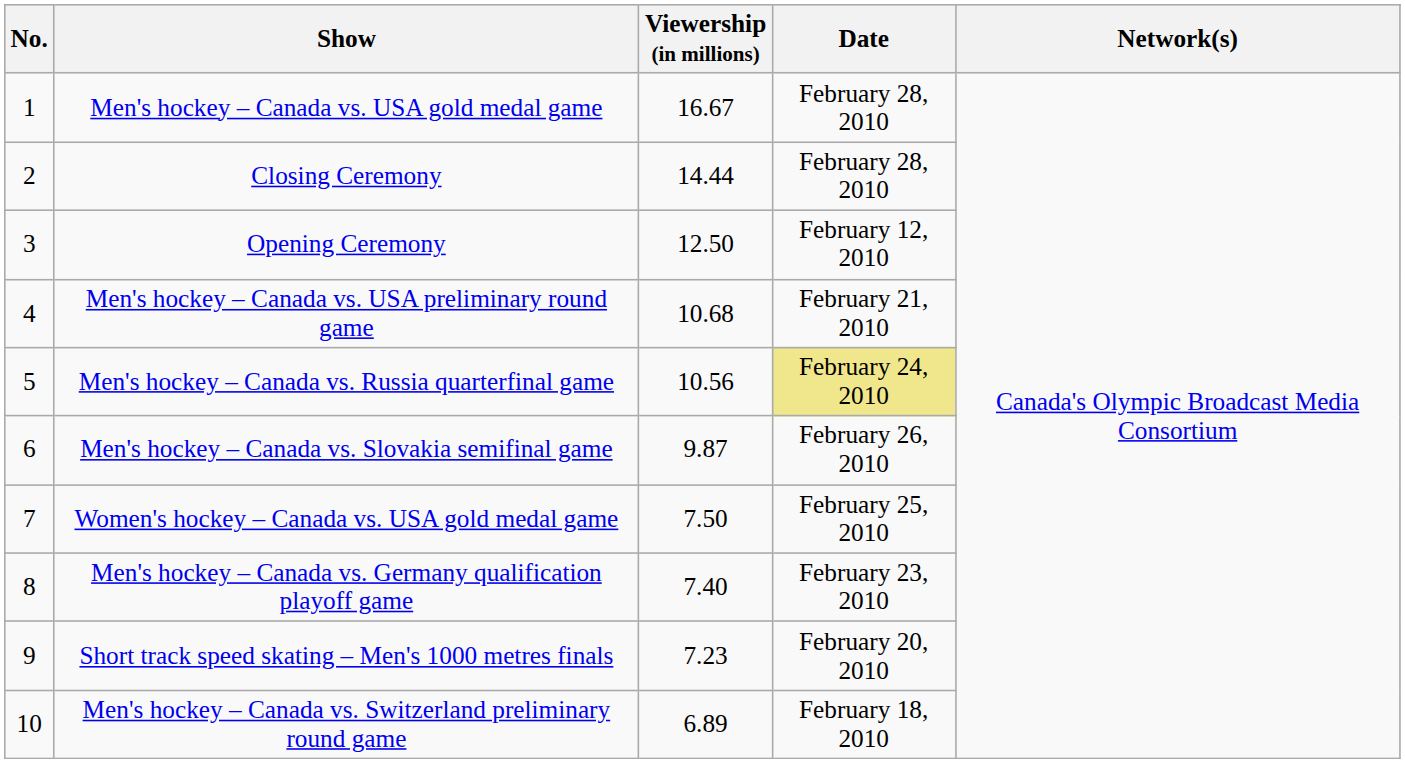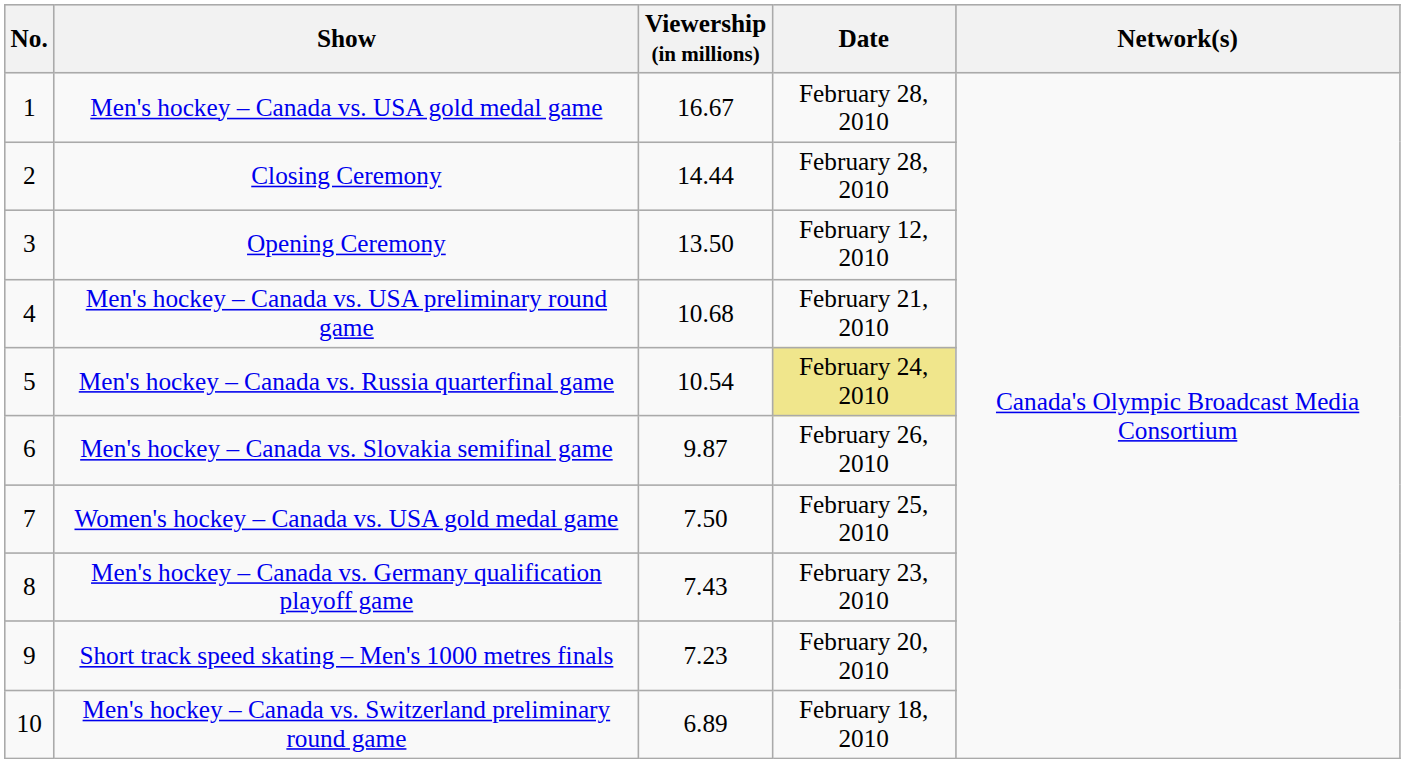 <table class="wikitable sortable" style="width:100%; text-align:center;">
 <tr>
 <th><abbr>No.</abbr></th>
 <th>Show</th>
 <th>Viewership<br><small>(in millions)</small></th>
 <th>Date</th>
 <th>Network(s)</th>
 </tr>
 <tr>
 <td>1</td>
 <td><a href='#'>Men's hockey – Canada vs. USA gold medal game</a></td>
 <td>16.67</td>
 <td>February 28, 2010</td>
 <td rowspan="10"><a href='#'>Canada's Olympic Broadcast Media Consortium</a></td>
 </tr>
 <tr>
 <td>2</td>
 <td><a href='#'>Closing Ceremony</a></td>
 <td>14.44</td>
 <td>February 28, 2010</td>
 </tr>
 <tr>
 <td>3</td>
 <td><a href='#'>Opening Ceremony</a></td>
-<td>12.50</td>
+<td>13.50</td>
 <td>February 12, 2010</td>
 </tr>
 <tr>
 <td>4</td>
 <td><a href='#'>Men's hockey – Canada vs. USA preliminary round game</a></td>
 <td>10.68</td>
 <td>February 21, 2010</td>
 </tr>
 <tr>
 <td>5</td>
 <td><a href='#'>Men's hockey – Canada vs. Russia quarterfinal game</a></td>
-<td>10.56</td>
+<td>10.54</td>
 <td style="background: khaki;">February 24, 2010</td>
 </tr>
 <tr>
 <td>6</td>
 <td><a href='#'>Men's hockey – Canada vs. Slovakia semifinal game</a></td>
 <td>9.87</td>
 <td>February 26, 2010</td>
 </tr>
 <tr>
 <td>7</td>
 <td><a href='#'>Women's hockey – Canada vs. USA gold medal game</a></td>
 <td>7.50</td>
 <td>February 25, 2010</td>
 </tr>
 <tr>
 <td>8</td>
 <td><a href='#'>Men's hockey – Canada vs. Germany qualification playoff game</a></td>
-<td>7.40</td>
+<td>7.43</td>
 <td>February 23, 2010</td>
 </tr>
 <tr>
 <td>9</td>
 <td><a href='#'>Short track speed skating – Men's 1000 metres finals</a></td>
 <td>7.23</td>
 <td>February 20, 2010</td>
 </tr>
 <tr>
 <td>10</td>
 <td><a href='#'>Men's hockey – Canada vs. Switzerland preliminary round game</a></td>
 <td>6.89</td>
 <td>February 18, 2010</td>
 </tr>
 </table>
